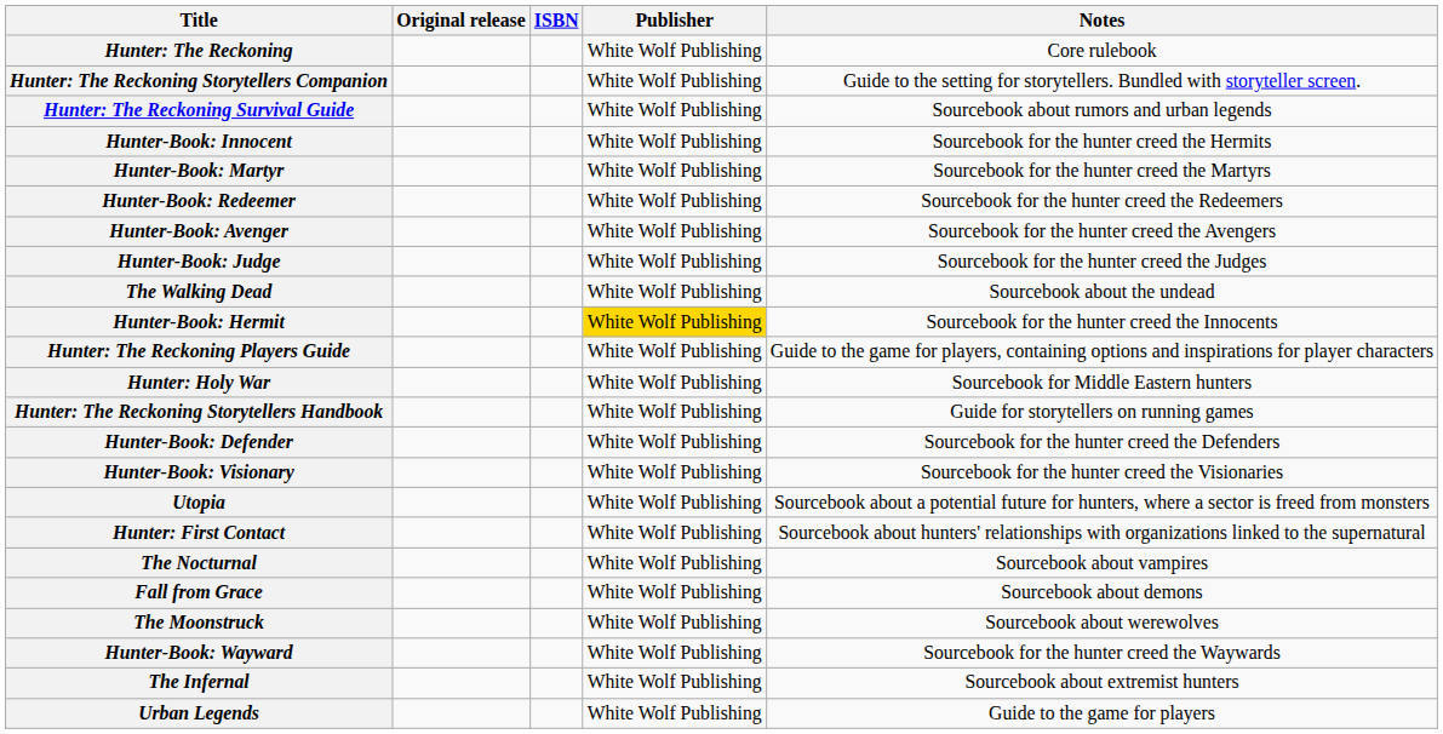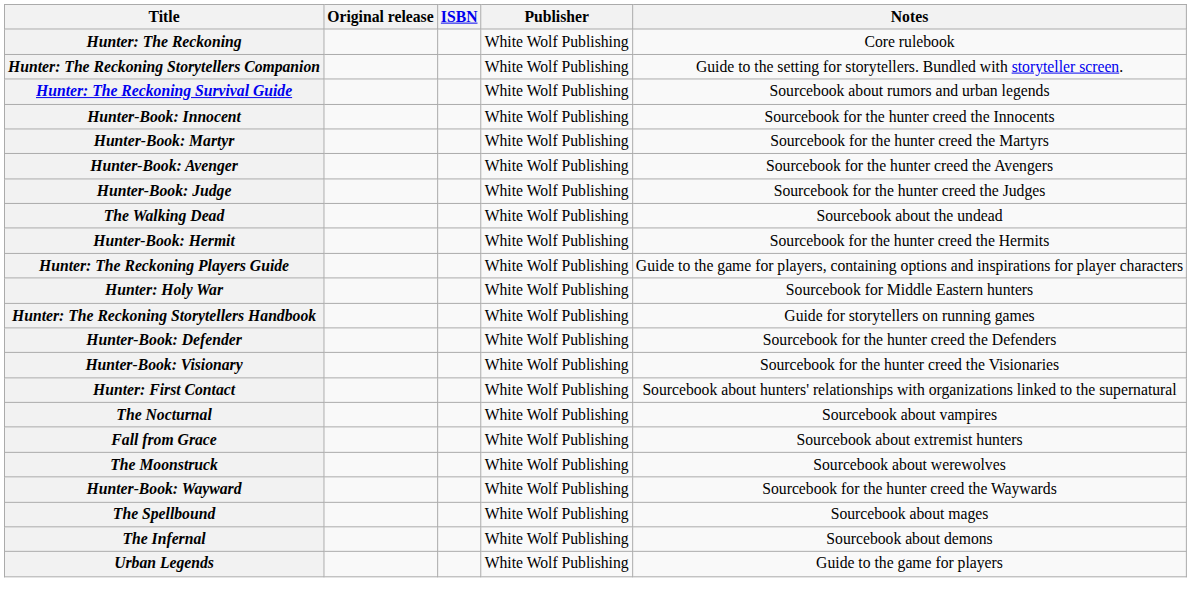 <table class="wikitable sortable plainrowheaders">
 <tr>
 <th>Title</th>
 <th>Original release</th>
 <th><a href='#'>ISBN</a></th>
 <th>Publisher</th>
 <th>Notes</th>
 </tr>
 <tr style="text-align: center;">
 <th scope="row" style="text-align:center;"><em>Hunter: The Reckoning</em></th>
 <td></td>
 <td></td>
 <td>White Wolf Publishing</td>
 <td>Core rulebook</td>
 </tr>
 <tr style="text-align: center;">
 <th scope="row" style="text-align:center;"><em>Hunter: The Reckoning Storytellers Companion</em></th>
 <td></td>
 <td></td>
 <td>White Wolf Publishing</td>
 <td>Guide to the setting  for storytellers. Bundled with <a href='#'>storyteller screen</a>.</td>
 </tr>
 <tr style="text-align: center;">
 <th scope="row" style="text-align:center;"><em><a href='#'>Hunter: The Reckoning Survival Guide</a></em></th>
 <td></td>
 <td></td>
 <td>White Wolf Publishing</td>
 <td>Sourcebook about rumors and urban legends</td>
 </tr>
 <tr style="text-align: center;">
 <th scope="row" style="text-align:center;"><em>Hunter-Book: Innocent</em></th>
 <td></td>
 <td></td>
 <td>White Wolf Publishing</td>
-<td>Sourcebook for the hunter creed the Hermits</td>
+<td>Sourcebook for the hunter creed the Innocents</td>
 </tr>
 <tr style="text-align: center;">
 <th scope="row" style="text-align:center;"><em>Hunter-Book: Martyr</em></th>
 <td></td>
 <td></td>
 <td>White Wolf Publishing</td>
 <td>Sourcebook for the hunter creed the Martyrs</td>
-</tr>
-<tr style="text-align: center;">
-<th scope="row" style="text-align:center;"><em>Hunter-Book: Redeemer</em></th>
-<td></td>
-<td></td>
-<td>White Wolf Publishing</td>
-<td>Sourcebook for the hunter creed the Redeemers</td>
 </tr>
 <tr style="text-align: center;">
 <th scope="row" style="text-align:center;"><em>Hunter-Book: Avenger</em></th>
 <td></td>
 <td></td>
 <td>White Wolf Publishing</td>
 <td>Sourcebook for the hunter creed the Avengers</td>
 </tr>
 <tr style="text-align: center;">
 <th scope="row" style="text-align:center;"><em>Hunter-Book: Judge</em></th>
 <td></td>
 <td></td>
 <td>White Wolf Publishing</td>
 <td>Sourcebook for the hunter creed the Judges</td>
 </tr>
 <tr style="text-align: center;">
 <th scope="row" style="text-align:center;"><em>The Walking Dead</em></th>
 <td></td>
 <td></td>
 <td>White Wolf Publishing</td>
 <td>Sourcebook about the undead</td>
 </tr>
 <tr style="text-align: center;">
 <th scope="row" style="text-align:center;"><em>Hunter-Book: Hermit</em></th>
 <td></td>
 <td></td>
-<td style="background: gold;">White Wolf Publishing</td>
-<td>Sourcebook for the hunter creed the Innocents</td>
+<td>White Wolf Publishing</td>
+<td>Sourcebook for the hunter creed the Hermits</td>
 </tr>
 <tr style="text-align: center;">
 <th scope="row" style="text-align:center;"><em>Hunter: The Reckoning Players Guide</em></th>
 <td></td>
 <td></td>
 <td>White Wolf Publishing</td>
 <td>Guide to the game for players, containing options and inspirations for player characters</td>
 </tr>
 <tr style="text-align: center;">
 <th scope="row" style="text-align:center;"><em>Hunter: Holy War</em></th>
 <td></td>
 <td></td>
 <td>White Wolf Publishing</td>
 <td>Sourcebook for Middle Eastern hunters</td>
 </tr>
 <tr style="text-align: center;">
 <th scope="row" style="text-align:center;"><em>Hunter: The Reckoning Storytellers Handbook</em></th>
 <td></td>
 <td></td>
 <td>White Wolf Publishing</td>
 <td>Guide for storytellers on running games</td>
 </tr>
 <tr style="text-align: center;">
 <th scope="row" style="text-align:center;"><em>Hunter-Book: Defender</em></th>
 <td></td>
 <td></td>
 <td>White Wolf Publishing</td>
 <td>Sourcebook for the hunter creed the Defenders</td>
 </tr>
 <tr style="text-align: center;">
 <th scope="row" style="text-align:center;"><em>Hunter-Book: Visionary</em></th>
 <td></td>
 <td></td>
 <td>White Wolf Publishing</td>
 <td>Sourcebook for the hunter creed the Visionaries</td>
 </tr>
 <tr style="text-align: center;">
-<th scope="row" style="text-align:center;"><em>Utopia</em></th>
-<td></td>
-<td></td>
-<td>White Wolf Publishing</td>
-<td>Sourcebook about a potential future for hunters, where a sector is freed from monsters</td>
-</tr>
-<tr style="text-align: center;">
 <th scope="row" style="text-align:center;"><em>Hunter: First Contact</em></th>
 <td></td>
 <td></td>
 <td>White Wolf Publishing</td>
 <td>Sourcebook about hunters' relationships with organizations linked to the supernatural</td>
 </tr>
 <tr style="text-align: center;">
 <th scope="row" style="text-align:center;"><em>The Nocturnal</em></th>
 <td></td>
 <td></td>
 <td>White Wolf Publishing</td>
 <td>Sourcebook about vampires</td>
 </tr>
 <tr style="text-align: center;">
 <th scope="row" style="text-align:center;"><em>Fall from Grace</em></th>
 <td></td>
 <td></td>
 <td>White Wolf Publishing</td>
-<td>Sourcebook about demons</td>
+<td>Sourcebook about extremist hunters</td>
 </tr>
 <tr style="text-align: center;">
 <th scope="row" style="text-align:center;"><em>The Moonstruck</em></th>
 <td></td>
 <td></td>
 <td>White Wolf Publishing</td>
 <td>Sourcebook about werewolves</td>
 </tr>
 <tr style="text-align: center;">
 <th scope="row" style="text-align:center;"><em>Hunter-Book: Wayward</em></th>
 <td></td>
 <td></td>
 <td>White Wolf Publishing</td>
 <td>Sourcebook for the hunter creed the Waywards</td>
 </tr>
 <tr style="text-align: center;">
+<th scope="row" style="text-align:center;"><em>The Spellbound</em></th>
+<td></td>
+<td></td>
+<td>White Wolf Publishing</td>
+<td>Sourcebook about mages</td>
+</tr>
+<tr style="text-align: center;">
 <th scope="row" style="text-align:center;"><em>The Infernal</em></th>
 <td></td>
 <td></td>
 <td>White Wolf Publishing</td>
-<td>Sourcebook about extremist hunters</td>
+<td>Sourcebook about demons</td>
 </tr>
 <tr style="text-align: center;">
 <th scope="row" style="text-align:center;"><em>Urban Legends</em></th>
 <td></td>
 <td></td>
 <td>White Wolf Publishing</td>
 <td>Guide to the game for players</td>
 </tr>
 </table>
